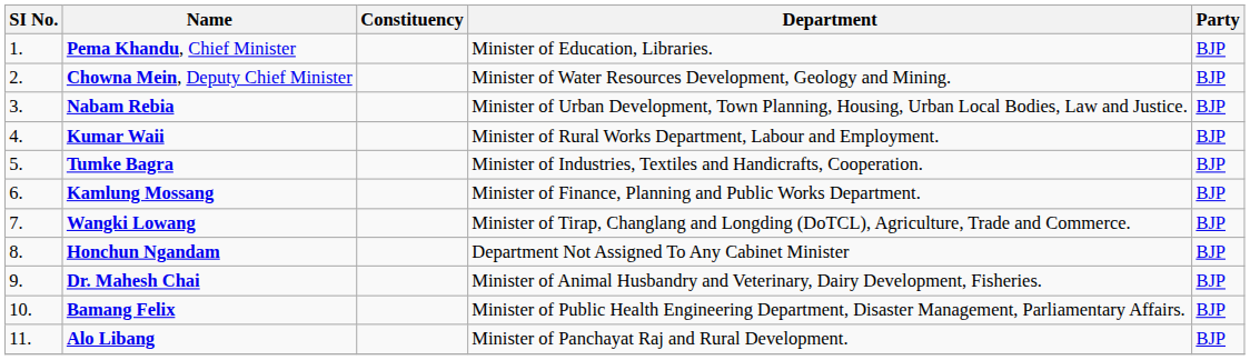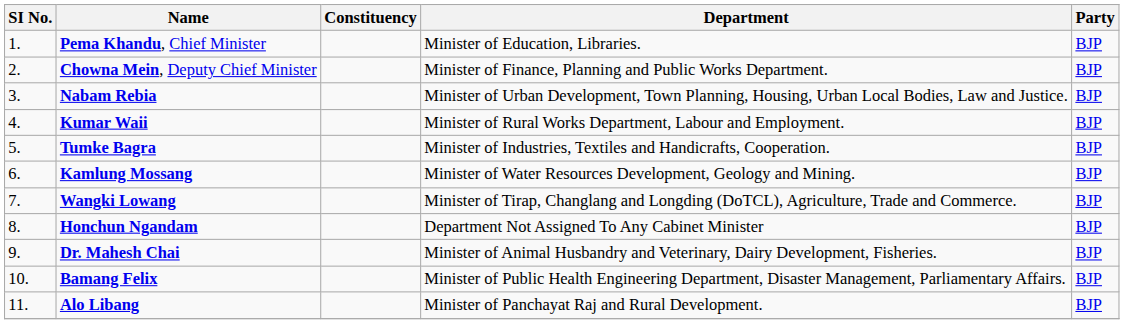 <table class ="wikitable">
 <tr>
 <th>SI No.</th>
 <th>Name</th>
 <th>Constituency</th>
 <th>Department</th>
 <th>Party</th>
 </tr>
 <tr>
 <td>1.</td>
 <td><strong><a href='#'>Pema Khandu</a></strong>, <a href='#'>Chief Minister</a></td>
 <td></td>
 <td>Minister of Education, Libraries.</td>
 <td><a href='#'>BJP</a></td>
 </tr>
 <tr>
 <td>2.</td>
 <td><strong><a href='#'>Chowna Mein</a></strong>, <a href='#'>Deputy Chief Minister</a></td>
 <td></td>
-<td>Minister of Water Resources Development, Geology and Mining.</td>
+<td>Minister of Finance, Planning and Public Works Department.</td>
 <td><a href='#'>BJP</a></td>
 </tr>
 <tr>
 <td>3.</td>
 <td><strong><a href='#'>Nabam Rebia</a></strong></td>
 <td></td>
 <td>Minister of Urban Development, Town Planning, Housing, Urban Local Bodies, Law and Justice.</td>
 <td><a href='#'>BJP</a></td>
 </tr>
 <tr>
 <td>4.</td>
 <td><strong><a href='#'>Kumar Waii</a></strong></td>
 <td></td>
 <td>Minister of Rural Works Department, Labour and Employment.</td>
 <td><a href='#'>BJP</a></td>
 </tr>
 <tr>
 <td>5.</td>
 <td><strong><a href='#'>Tumke Bagra</a></strong></td>
 <td></td>
 <td>Minister of Industries, Textiles and Handicrafts, Cooperation.</td>
 <td><a href='#'>BJP</a></td>
 </tr>
 <tr>
 <td>6.</td>
 <td><strong><a href='#'>Kamlung Mossang</a></strong></td>
 <td></td>
-<td>Minister of Finance, Planning and Public Works Department.</td>
+<td>Minister of Water Resources Development, Geology and Mining.</td>
 <td><a href='#'>BJP</a></td>
 </tr>
 <tr>
 <td>7.</td>
 <td><strong><a href='#'>Wangki Lowang</a></strong></td>
 <td></td>
 <td>Minister of Tirap, Changlang and Longding (DoTCL), Agriculture, Trade and Commerce.</td>
 <td><a href='#'>BJP</a></td>
 </tr>
 <tr>
 <td>8.</td>
 <td><strong><a href='#'>Honchun Ngandam</a></strong></td>
 <td></td>
 <td>Department Not Assigned To Any Cabinet Minister</td>
 <td><a href='#'>BJP</a></td>
 </tr>
 <tr>
 <td>9.</td>
 <td><strong><a href='#'>Dr. Mahesh Chai</a></strong></td>
 <td></td>
 <td>Minister of Animal Husbandry and Veterinary, Dairy Development, Fisheries.</td>
 <td><a href='#'>BJP</a></td>
 </tr>
 <tr>
 <td>10.</td>
 <td><strong><a href='#'>Bamang Felix</a></strong></td>
 <td></td>
 <td>Minister of Public Health Engineering Department, Disaster Management, Parliamentary Affairs.</td>
 <td><a href='#'>BJP</a></td>
 </tr>
 <tr>
 <td>11.</td>
 <td><strong><a href='#'>Alo Libang </a></strong></td>
 <td></td>
 <td>Minister of Panchayat Raj and Rural Development.</td>
 <td><a href='#'>BJP</a></td>
 </tr>
 <tr>
 </tr>
 </table>
